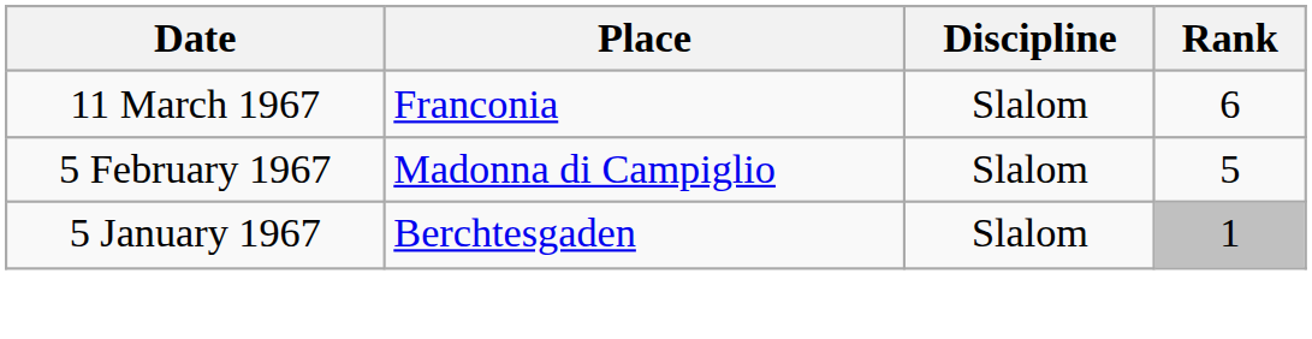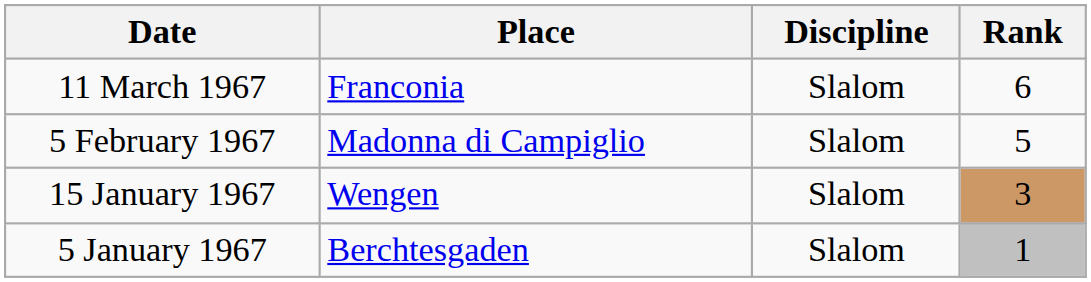 <table class="wikitable" width=40% style="font-size:100%; text-align:center;">
 <tr>
 <th>Date</th>
 <th>Place</th>
 <th>Discipline</th>
 <th>Rank</th>
 </tr>
 <tr>
 <td>11 March 1967</td>
 <td align=left> <a href='#'>Franconia</a></td>
 <td>Slalom</td>
 <td>6</td>
 </tr>
 <tr>
 <td>5 February 1967</td>
 <td align=left> <a href='#'>Madonna di Campiglio</a></td>
 <td>Slalom</td>
 <td>5</td>
 </tr>
 <tr>
+<td>15 January 1967</td>
+<td align=left> <a href='#'>Wengen</a></td>
+<td>Slalom</td>
+<td bgcolor=cc9966>3</td>
+</tr>
+<tr>
 <td>5 January 1967</td>
 <td align=left> <a href='#'>Berchtesgaden</a></td>
 <td>Slalom</td>
 <td bgcolor=silver>1</td>
 </tr>
 </table>
